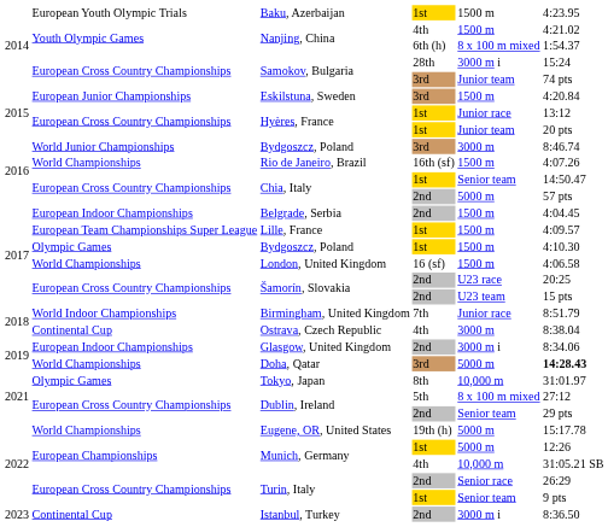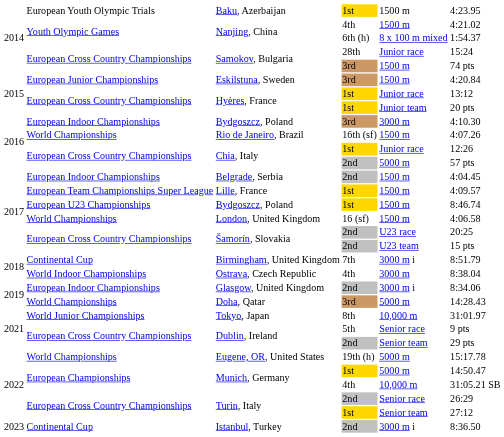 <table>
 <tr>
 <td rowspan=5>2014</td>
 <td>European Youth Olympic Trials</td>
 <td><a href='#'>Baku</a>, Azerbaijan</td>
 <td bgcolor=gold>1st</td>
 <td>1500 m</td>
 <td>4:23.95</td>
 </tr>
 <tr>
 <td rowspan=2><a href='#'>Youth Olympic Games</a></td>
 <td rowspan=2><a href='#'>Nanjing</a>, China</td>
 <td>4th</td>
 <td><a href='#'>1500 m</a></td>
 <td>4:21.02</td>
 </tr>
 <tr>
 <td>6th (h)</td>
 <td><a href='#'>8 x 100 m mixed</a></td>
 <td>1:54.37</td>
 </tr>
 <tr>
 <td rowspan=2><a href='#'>European Cross Country Championships</a></td>
 <td rowspan=2><a href='#'>Samokov</a>, Bulgaria</td>
 <td>28th</td>
-<td><a href='#'>3000 m</a> i</td>
+<td><a href='#'>Junior race</a></td>
 <td>15:24</td>
 </tr>
 <tr>
 <td bgcolor=cc9966>3rd</td>
-<td><a href='#'>Junior team</a></td>
+<td><a href='#'>1500 m</a></td>
 <td>74 pts</td>
 </tr>
 <tr>
 <td rowspan=3>2015</td>
 <td><a href='#'>European Junior Championships</a></td>
 <td><a href='#'>Eskilstuna</a>, Sweden</td>
 <td bgcolor=cc9966>3rd</td>
 <td><a href='#'>1500 m</a></td>
 <td>4:20.84</td>
 </tr>
 <tr>
 <td rowspan=2><a href='#'>European Cross Country Championships</a></td>
 <td rowspan=2><a href='#'>Hyères</a>, France</td>
 <td bgcolor=gold>1st</td>
 <td><a href='#'>Junior race</a></td>
 <td>13:12</td>
 </tr>
 <tr>
 <td bgcolor=gold>1st</td>
 <td><a href='#'>Junior team</a></td>
 <td>20 pts</td>
 </tr>
 <tr>
 <td rowspan=4>2016</td>
-<td><a href='#'>World Junior Championships</a></td>
+<td><a href='#'>European Indoor Championships</a></td>
 <td><a href='#'>Bydgoszcz</a>, Poland</td>
 <td bgcolor=cc9966>3rd</td>
 <td><a href='#'>3000 m</a></td>
-<td>8:46.74 </td>
+<td>4:10.30</td>
 </tr>
 <tr>
 <td><a href='#'>World Championships</a></td>
 <td><a href='#'>Rio de Janeiro</a>, Brazil</td>
 <td>16th (sf)</td>
 <td><a href='#'>1500 m</a></td>
 <td>4:07.26</td>
 </tr>
 <tr>
 <td rowspan=2><a href='#'>European Cross Country Championships</a></td>
 <td rowspan=2><a href='#'>Chia</a>, Italy</td>
 <td bgcolor=gold>1st</td>
-<td><a href='#'>Senior team</a></td>
-<td>14:50.47</td>
+<td><a href='#'>Junior race</a></td>
+<td>12:26</td>
 </tr>
 <tr>
 <td bgcolor=silver>2nd</td>
 <td><a href='#'>5000 m</a></td>
 <td>57 pts</td>
 </tr>
 <tr>
 <td rowspan=6>2017</td>
 <td><a href='#'>European Indoor Championships</a></td>
 <td><a href='#'>Belgrade</a>, Serbia</td>
 <td bgcolor=silver>2nd</td>
 <td><a href='#'>1500 m</a> </td>
 <td>4:04.45 </td>
 </tr>
 <tr>
 <td><a href='#'>European Team Championships Super League</a></td>
 <td><a href='#'>Lille</a>, France</td>
 <td bgcolor=gold>1st</td>
 <td><a href='#'>1500 m</a></td>
 <td>4:09.57</td>
 </tr>
 <tr>
-<td><a href='#'>Olympic Games</a></td>
+<td><a href='#'>European U23 Championships</a></td>
 <td><a href='#'>Bydgoszcz</a>, Poland</td>
 <td bgcolor=gold>1st</td>
 <td><a href='#'>1500 m</a></td>
-<td>4:10.30</td>
+<td>8:46.74 </td>
 </tr>
 <tr>
 <td><a href='#'>World Championships</a></td>
 <td><a href='#'>London</a>, United Kingdom</td>
 <td>16 (sf)</td>
 <td><a href='#'>1500 m</a></td>
 <td>4:06.58</td>
 </tr>
 <tr>
 <td rowspan=2><a href='#'>European Cross Country Championships</a></td>
 <td rowspan=2><a href='#'>Šamorín</a>, Slovakia</td>
 <td bgcolor=silver>2nd</td>
 <td><a href='#'>U23 race</a></td>
 <td>20:25</td>
 </tr>
 <tr>
 <td bgcolor=silver>2nd</td>
 <td><a href='#'>U23 team</a></td>
 <td>15 pts</td>
 </tr>
 <tr>
 <td rowspan=2>2018</td>
-<td><a href='#'>World Indoor Championships</a></td>
+<td><a href='#'>Continental Cup</a></td>
 <td><a href='#'>Birmingham</a>, United Kingdom</td>
 <td>7th</td>
-<td><a href='#'>Junior race</a></td>
+<td><a href='#'>3000 m</a> i</td>
 <td>8:51.79</td>
 </tr>
 <tr>
-<td><a href='#'>Continental Cup</a></td>
+<td><a href='#'>World Indoor Championships</a></td>
 <td><a href='#'>Ostrava</a>, Czech Republic</td>
 <td>4th</td>
 <td><a href='#'>3000 m</a></td>
 <td>8:38.04 </td>
 </tr>
 <tr>
 <td rowspan=2>2019</td>
 <td><a href='#'>European Indoor Championships</a></td>
 <td><a href='#'>Glasgow</a>, United Kingdom</td>
 <td bgcolor=silver>2nd</td>
 <td><a href='#'>3000 m</a> i</td>
 <td>8:34.06</td>
 </tr>
 <tr>
 <td><a href='#'>World Championships</a></td>
 <td><a href='#'>Doha</a>, Qatar</td>
 <td bgcolor=cc9966>3rd</td>
 <td><a href='#'>5000 m</a></td>
-<td><strong>14:28.43</strong></td>
+<td>14:28.43</td>
 </tr>
 <tr>
 <td rowspan=3>2021</td>
-<td><a href='#'>Olympic Games</a></td>
+<td><a href='#'>World Junior Championships</a></td>
 <td><a href='#'>Tokyo</a>, Japan</td>
 <td>8th</td>
 <td><a href='#'>10,000 m</a></td>
 <td>31:01.97</td>
 </tr>
 <tr>
 <td rowspan=2><a href='#'>European Cross Country Championships</a></td>
 <td rowspan=2><a href='#'>Dublin</a>, Ireland</td>
 <td>5th</td>
-<td><a href='#'>8 x 100 m mixed</a></td>
-<td>27:12</td>
+<td><a href='#'>Senior race</a></td>
+<td>9 pts</td>
 </tr>
 <tr>
 <td bgcolor=silver>2nd</td>
 <td><a href='#'>Senior team</a></td>
 <td>29 pts</td>
 </tr>
 <tr>
 <td rowspan=5>2022</td>
 <td><a href='#'>World Championships</a></td>
 <td><a href='#'>Eugene, OR</a>, United States</td>
 <td>19th (h)</td>
 <td><a href='#'>5000 m</a></td>
 <td>15:17.78</td>
 </tr>
 <tr>
 <td rowspan=2><a href='#'>European Championships</a></td>
 <td rowspan=2><a href='#'>Munich</a>, Germany</td>
 <td bgcolor=gold>1st</td>
 <td><a href='#'>5000 m</a></td>
-<td>12:26</td>
+<td>14:50.47</td>
 </tr>
 <tr>
 <td>4th</td>
 <td><a href='#'>10,000 m</a></td>
 <td>31:05.21 SB</td>
 </tr>
 <tr>
 <td rowspan=2><a href='#'>European Cross Country Championships</a></td>
 <td rowspan=2><a href='#'>Turin</a>, Italy</td>
 <td bgcolor=silver>2nd</td>
 <td><a href='#'>Senior race</a></td>
 <td>26:29</td>
 </tr>
 <tr>
 <td bgcolor=gold>1st</td>
 <td><a href='#'>Senior team</a></td>
-<td>9 pts</td>
+<td>27:12</td>
 </tr>
 <tr>
 <td>2023</td>
 <td><a href='#'>Continental Cup</a></td>
 <td><a href='#'>Istanbul</a>, Turkey</td>
 <td bgcolor=silver>2nd</td>
 <td><a href='#'>3000 m</a> i</td>
 <td>8:36.50</td>
 </tr>
 </table>
